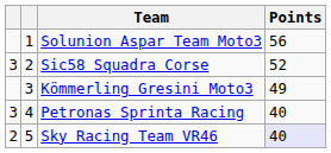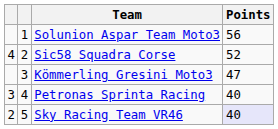 <table class="wikitable" style="font-size: 95%;">
 <tr>
 <th></th>
 <th></th>
 <th>Team</th>
 <th>Points</th>
 </tr>
 <tr>
 <td></td>
 <td align=center>1</td>
 <td> <a href='#'>Solunion Aspar Team Moto3</a></td>
 <td align=left>56</td>
 </tr>
 <tr>
-<td> 3</td>
+<td> 4</td>
 <td align=center>2</td>
 <td> <a href='#'>Sic58 Squadra Corse</a></td>
 <td align=left>52</td>
 </tr>
 <tr>
 <td></td>
 <td align=center>3</td>
 <td> <a href='#'>Kömmerling Gresini Moto3</a></td>
-<td align=left>49</td>
+<td align=left>47</td>
 </tr>
 <tr>
 <td> 3</td>
 <td align=center>4</td>
 <td> <a href='#'>Petronas Sprinta Racing</a></td>
 <td align=left>40</td>
 </tr>
 <tr>
 <td> 2</td>
 <td align=center>5</td>
 <td> <a href='#'>Sky Racing Team VR46</a></td>
 <td align=left style="background: lavender;">40</td>
 </tr>
 </table>
